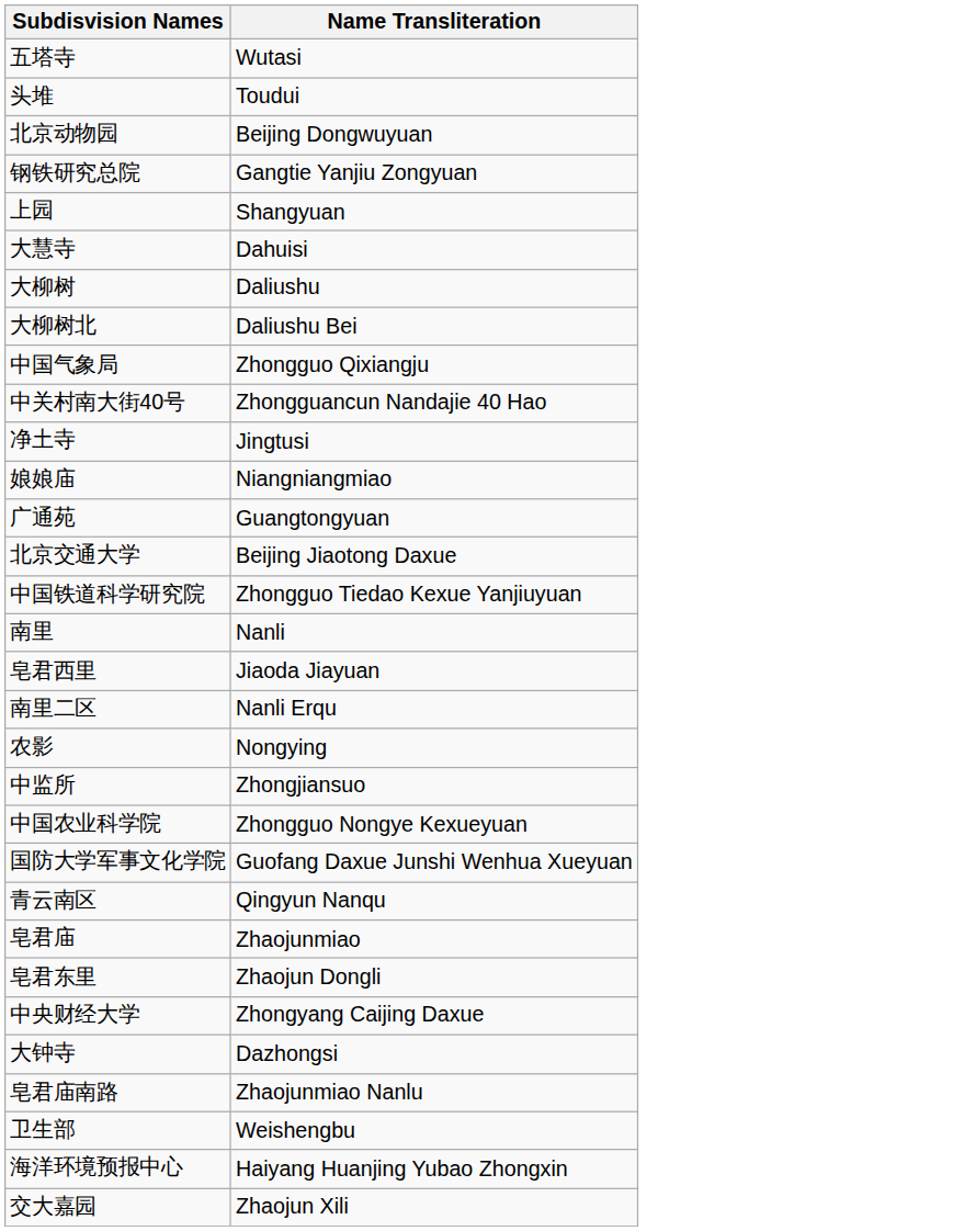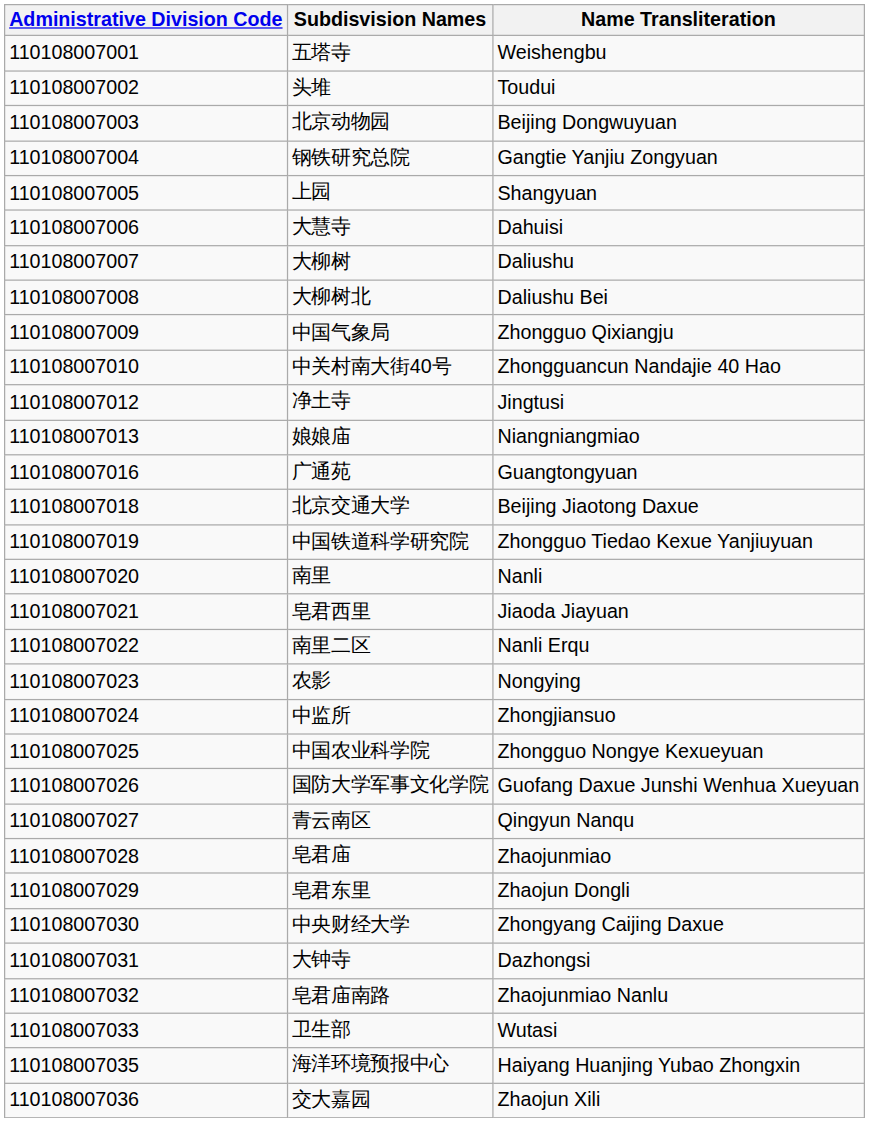 <table class="wikitable sortable">
 <tr>
+<th><a href='#'>Administrative Division Code</a></th>
 <th>Subdisvision Names</th>
 <th>Name Transliteration</th>
 </tr>
 <tr>
+<td>110108007001</td>
 <td>五塔寺</td>
-<td>Wutasi</td>
+<td>Weishengbu</td>
 </tr>
 <tr>
+<td>110108007002</td>
 <td>头堆</td>
 <td>Toudui</td>
 </tr>
 <tr>
+<td>110108007003</td>
 <td>北京动物园</td>
 <td>Beijing Dongwuyuan</td>
 </tr>
 <tr>
+<td>110108007004</td>
 <td>钢铁研究总院</td>
 <td>Gangtie Yanjiu Zongyuan</td>
 </tr>
 <tr>
+<td>110108007005</td>
 <td>上园</td>
 <td>Shangyuan</td>
 </tr>
 <tr>
+<td>110108007006</td>
 <td>大慧寺</td>
 <td>Dahuisi</td>
 </tr>
 <tr>
+<td>110108007007</td>
 <td>大柳树</td>
 <td>Daliushu</td>
 </tr>
 <tr>
+<td>110108007008</td>
 <td>大柳树北</td>
 <td>Daliushu Bei</td>
 </tr>
 <tr>
+<td>110108007009</td>
 <td>中国气象局</td>
 <td>Zhongguo Qixiangju</td>
 </tr>
 <tr>
+<td>110108007010</td>
 <td>中关村南大街40号</td>
 <td>Zhongguancun Nandajie 40 Hao</td>
 </tr>
 <tr>
+<td>110108007012</td>
 <td>净土寺</td>
 <td>Jingtusi</td>
 </tr>
 <tr>
+<td>110108007013</td>
 <td>娘娘庙</td>
 <td>Niangniangmiao</td>
 </tr>
 <tr>
+<td>110108007016</td>
 <td>广通苑</td>
 <td>Guangtongyuan</td>
 </tr>
 <tr>
+<td>110108007018</td>
 <td>北京交通大学</td>
 <td>Beijing Jiaotong Daxue</td>
 </tr>
 <tr>
+<td>110108007019</td>
 <td>中国铁道科学研究院</td>
 <td>Zhongguo Tiedao Kexue Yanjiuyuan</td>
 </tr>
 <tr>
+<td>110108007020</td>
 <td>南里</td>
 <td>Nanli</td>
 </tr>
 <tr>
+<td>110108007021</td>
 <td>皂君西里</td>
 <td>Jiaoda Jiayuan</td>
 </tr>
 <tr>
+<td>110108007022</td>
 <td>南里二区</td>
 <td>Nanli Erqu</td>
 </tr>
 <tr>
+<td>110108007023</td>
 <td>农影</td>
 <td>Nongying</td>
 </tr>
 <tr>
+<td>110108007024</td>
 <td>中监所</td>
 <td>Zhongjiansuo</td>
 </tr>
 <tr>
+<td>110108007025</td>
 <td>中国农业科学院</td>
 <td>Zhongguo Nongye Kexueyuan</td>
 </tr>
 <tr>
+<td>110108007026</td>
 <td>国防大学军事文化学院</td>
 <td>Guofang Daxue Junshi Wenhua Xueyuan</td>
 </tr>
 <tr>
+<td>110108007027</td>
 <td>青云南区</td>
 <td>Qingyun Nanqu</td>
 </tr>
 <tr>
+<td>110108007028</td>
 <td>皂君庙</td>
 <td>Zhaojunmiao</td>
 </tr>
 <tr>
+<td>110108007029</td>
 <td>皂君东里</td>
 <td>Zhaojun Dongli</td>
 </tr>
 <tr>
+<td>110108007030</td>
 <td>中央财经大学</td>
 <td>Zhongyang Caijing Daxue</td>
 </tr>
 <tr>
+<td>110108007031</td>
 <td>大钟寺</td>
 <td>Dazhongsi</td>
 </tr>
 <tr>
+<td>110108007032</td>
 <td>皂君庙南路</td>
 <td>Zhaojunmiao Nanlu</td>
 </tr>
 <tr>
+<td>110108007033</td>
 <td>卫生部</td>
-<td>Weishengbu</td>
+<td>Wutasi</td>
 </tr>
 <tr>
+<td>110108007035</td>
 <td>海洋环境预报中心</td>
 <td>Haiyang Huanjing Yubao Zhongxin</td>
 </tr>
 <tr>
+<td>110108007036</td>
 <td>交大嘉园</td>
 <td>Zhaojun Xili</td>
 </tr>
 </table>
